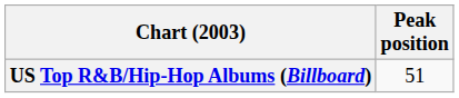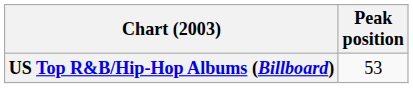 <table class="wikitable sortable plainrowheaders" style="text-align:center">
 <tr>
 <th scope="col">Chart (2003)</th>
 <th scope="col">Peak<br>position</th>
 </tr>
 <tr>
 <th scope="row">US <a href='#'>Top R&B/Hip-Hop Albums</a> (<em><a href='#'>Billboard</a></em>)</th>
-<td>51</td>
+<td>53</td>
 </tr>
 </table>
